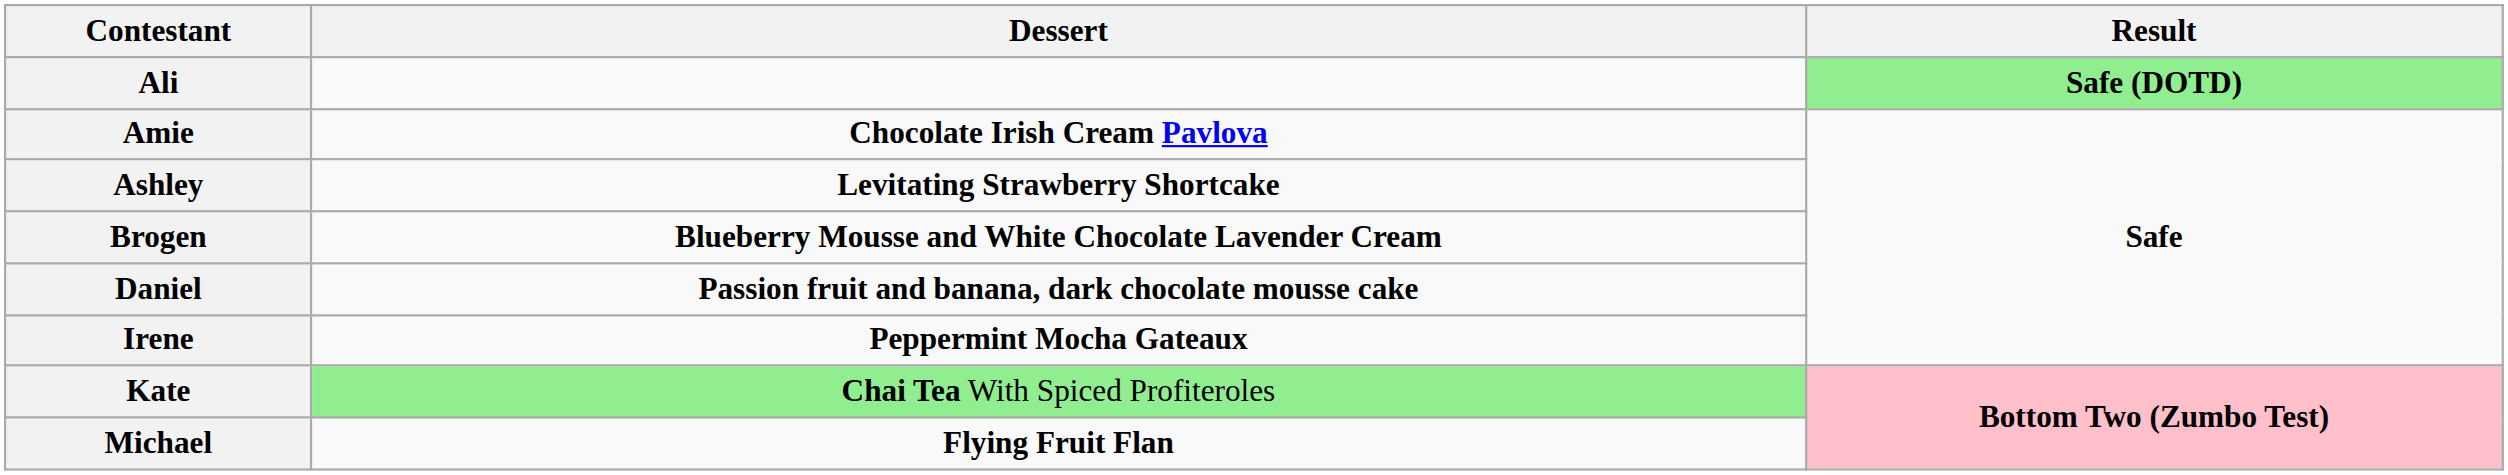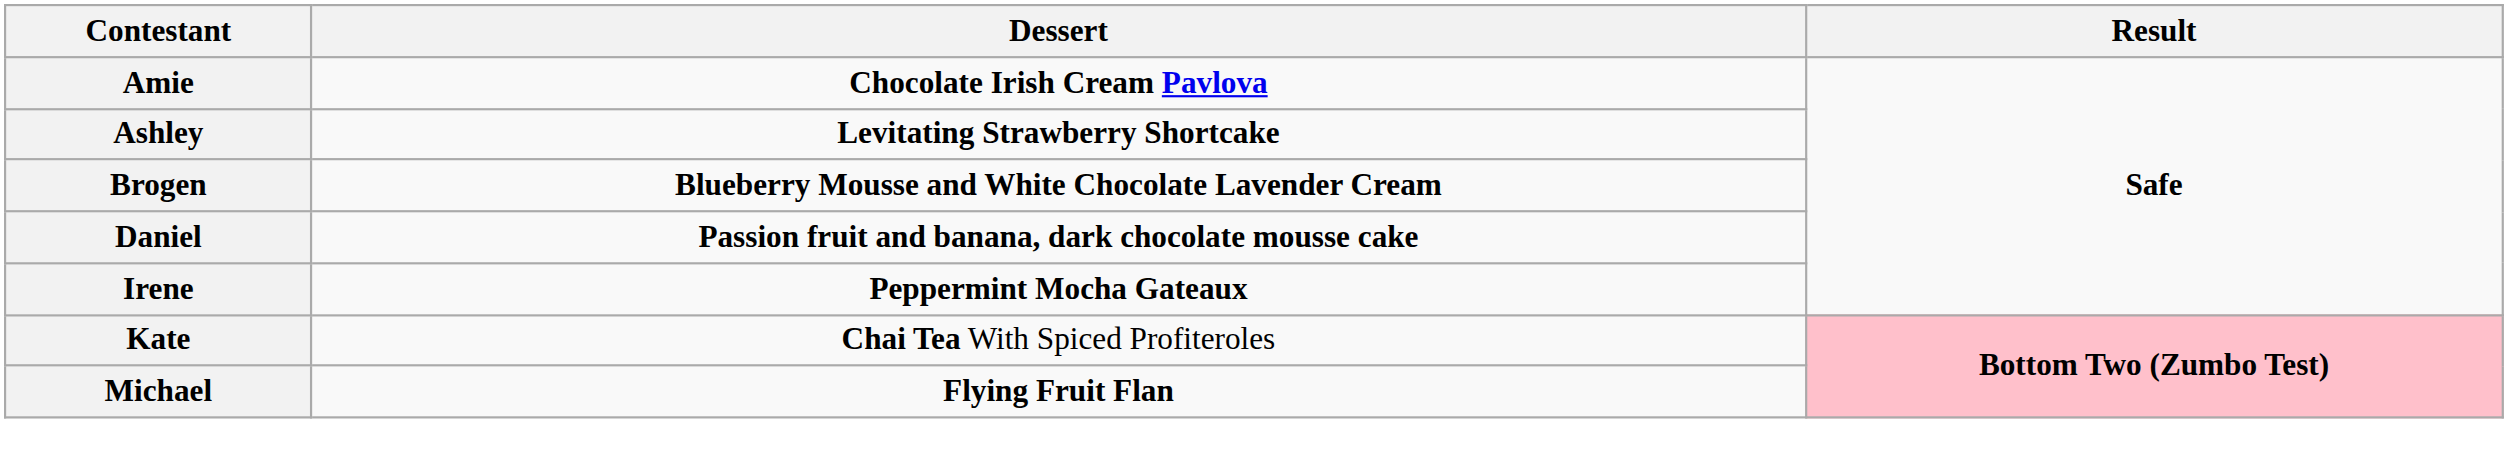 <table class="wikitable plainrowheaders" style="text-align:center; font-size:90%; width:80em;">
 <tr>
 <th>Contestant</th>
 <th>Dessert</th>
 <th>Result</th>
-</tr>
-<tr>
-<th>Ali</th>
-<td></td>
-<td style="background:lightgreen;"><strong>Safe (DOTD)</strong></td>
 </tr>
 <tr>
 <th>Amie</th>
 <td><strong>Chocolate Irish Cream <a href='#'>Pavlova</a></strong></td>
 <td rowspan="5"><strong>Safe</strong></td>
 </tr>
 <tr>
 <th>Ashley</th>
 <td><strong>Levitating Strawberry Shortcake</strong></td>
 </tr>
 <tr>
 <th>Brogen</th>
 <td><strong>Blueberry Mousse and White Chocolate Lavender Cream</strong></td>
 </tr>
 <tr>
 <th>Daniel</th>
 <td><strong>Passion fruit and banana, dark chocolate mousse cake</strong></td>
 </tr>
 <tr>
 <th>Irene</th>
 <td><strong>Peppermint Mocha Gateaux</strong></td>
 </tr>
 <tr>
 <th>Kate</th>
-<td style="background: lightgreen;"><strong>Chai Tea</strong> With Spiced Profiteroles</td>
+<td><strong>Chai Tea</strong> With Spiced Profiteroles</td>
 <td rowspan="2" style="background:pink;"><strong>Bottom Two (Zumbo Test)</strong></td>
 </tr>
 <tr>
 <th>Michael</th>
 <td><strong>Flying Fruit Flan</strong></td>
 </tr>
 </table>
